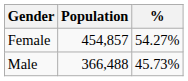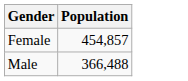 <table class="wikitable" style="font-size: 95%; text-align: right">
 <tr>
 <th>Gender</th>
 <th>Population</th>
-<th>%</th>
 </tr>
 <tr>
 <td align=left>Female</td>
 <td>454,857</td>
-<td>54.27%</td>
 </tr>
 <tr>
 <td align=left>Male</td>
 <td>366,488</td>
-<td>45.73%</td>
 </tr>
 </table>
